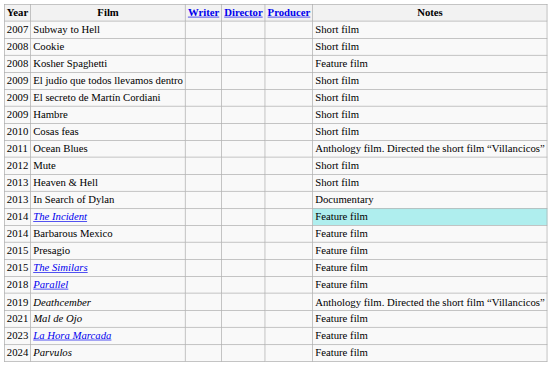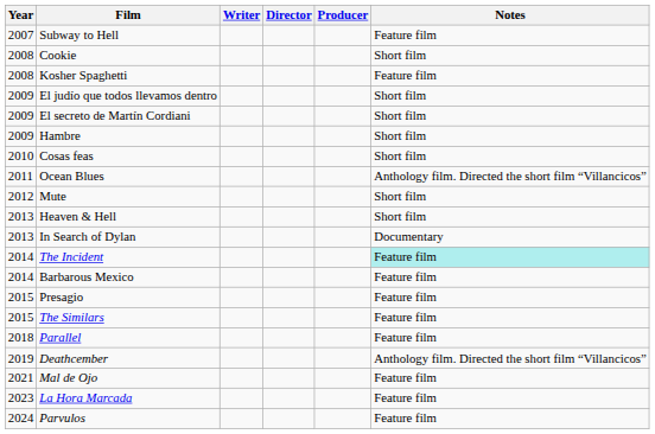 <table class="wikitable sortable">
 <tr>
 <th>Year</th>
 <th>Film</th>
 <th><a href='#'>Writer</a></th>
 <th><a href='#'>Director</a></th>
 <th><a href='#'>Producer</a></th>
 <th>Notes</th>
 </tr>
 <tr>
 <td>2007</td>
 <td>Subway to Hell</td>
 <td style="text-align:center;"></td>
 <td style="text-align:center;"></td>
 <td style="text-align:center;"></td>
-<td>Short film</td>
+<td>Feature film</td>
 </tr>
 <tr>
 <td>2008</td>
 <td>Cookie</td>
 <td style="text-align:center;"></td>
 <td style="text-align:center;"></td>
 <td style="text-align:center;"></td>
 <td>Short film</td>
 </tr>
 <tr>
 <td>2008</td>
 <td>Kosher Spaghetti</td>
 <td style="text-align:center;"></td>
 <td style="text-align:center;"></td>
 <td style="text-align:center;"></td>
 <td>Feature film</td>
 </tr>
 <tr>
 <td>2009</td>
 <td>El judío que todos llevamos dentro</td>
 <td style="text-align:center;"></td>
 <td style="text-align:center;"></td>
 <td style="text-align:center;"></td>
 <td>Short film</td>
 </tr>
 <tr>
 <td>2009</td>
 <td>El secreto de Martín Cordiani</td>
 <td style="text-align:center;"></td>
 <td style="text-align:center;"></td>
 <td style="text-align:center;"></td>
 <td>Short film</td>
 </tr>
 <tr>
 <td>2009</td>
 <td>Hambre</td>
 <td style="text-align:center;"></td>
 <td style="text-align:center;"></td>
 <td style="text-align:center;"></td>
 <td>Short film</td>
 </tr>
 <tr>
 <td>2010</td>
 <td>Cosas feas</td>
 <td style="text-align:center;"></td>
 <td style="text-align:center;"></td>
 <td style="text-align:center;"></td>
 <td>Short film</td>
 </tr>
 <tr>
 <td>2011</td>
 <td>Ocean Blues</td>
 <td style="text-align:center;"></td>
 <td style="text-align:center;"></td>
 <td style="text-align:center;"></td>
 <td>Anthology film. Directed the short film “Villancicos”</td>
 </tr>
 <tr>
 <td>2012</td>
 <td>Mute</td>
 <td style="text-align:center;"></td>
 <td style="text-align:center;"></td>
 <td style="text-align:center;"></td>
 <td>Short film</td>
 </tr>
 <tr>
 <td>2013</td>
 <td>Heaven & Hell</td>
 <td style="text-align:center;"></td>
 <td style="text-align:center;"></td>
 <td style="text-align:center;"></td>
 <td>Short film</td>
 </tr>
 <tr>
 <td>2013</td>
 <td>In Search of Dylan</td>
 <td style="text-align:center;"></td>
 <td style="text-align:center;"></td>
 <td style="text-align:center;"></td>
 <td>Documentary</td>
 </tr>
 <tr>
 <td>2014</td>
 <td><em><a href='#'>The Incident</a></em></td>
 <td style="text-align:center;"></td>
 <td style="text-align:center;"></td>
 <td style="text-align:center;"></td>
 <td style="background: paleturquoise;">Feature film</td>
 </tr>
 <tr>
 <td>2014</td>
 <td>Barbarous Mexico</td>
 <td style="text-align:center;"></td>
 <td style="text-align:center;"></td>
 <td style="text-align:center;"></td>
 <td>Feature film</td>
 </tr>
 <tr>
 <td>2015</td>
 <td>Presagio</td>
 <td style="text-align:center;"></td>
 <td style="text-align:center;"></td>
 <td style="text-align:center;"></td>
 <td>Feature film</td>
 </tr>
 <tr>
 <td>2015</td>
 <td><em><a href='#'>The Similars</a></em></td>
 <td style="text-align:center;"></td>
 <td style="text-align:center;"></td>
 <td style="text-align:center;"></td>
 <td>Feature film</td>
 </tr>
 <tr>
 <td>2018</td>
 <td><em><a href='#'>Parallel</a></em></td>
 <td style="text-align:center;"></td>
 <td style="text-align:center;"></td>
 <td style="text-align:center;"></td>
 <td>Feature film</td>
 </tr>
 <tr>
 <td>2019</td>
 <td><em>Deathcember</em></td>
 <td style="text-align:center;"></td>
 <td style="text-align:center;"></td>
 <td style="text-align:center;"></td>
 <td>Anthology film. Directed the short film “Villancicos”</td>
 </tr>
 <tr>
 <td>2021</td>
 <td><em>Mal de Ojo</em></td>
 <td style="text-align:center;"></td>
 <td style="text-align:center;"></td>
 <td style="text-align:center;"></td>
 <td>Feature film</td>
 </tr>
 <tr>
 <td>2023</td>
 <td><em><a href='#'>La Hora Marcada</a></em></td>
 <td style="text-align:center;"></td>
 <td style="text-align:center;"></td>
 <td style="text-align:center;"></td>
 <td>Feature film</td>
 </tr>
 <tr>
 <td>2024</td>
 <td><em>Parvulos</em></td>
 <td style="text-align:center;"></td>
 <td style="text-align:center;"></td>
 <td style="text-align:center;"></td>
 <td>Feature film</td>
 </tr>
 </table>
